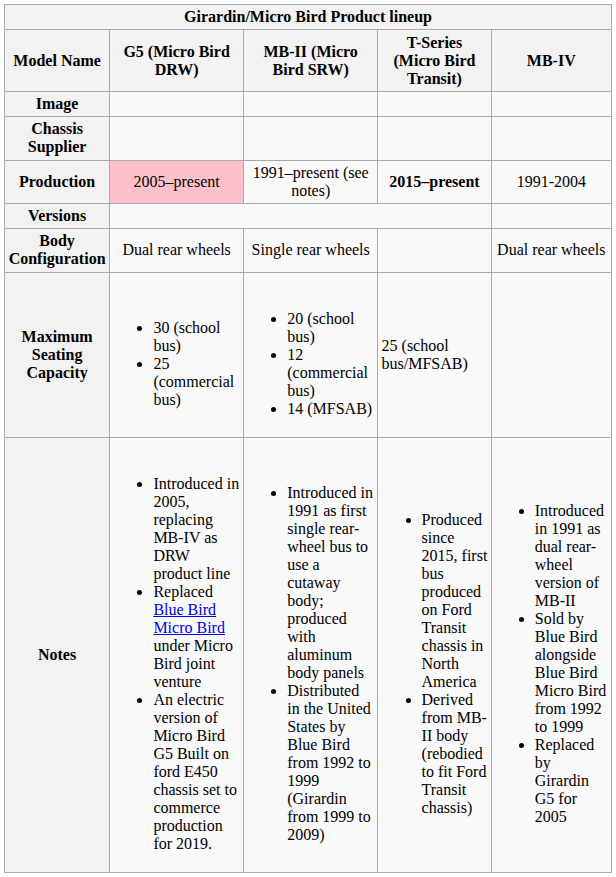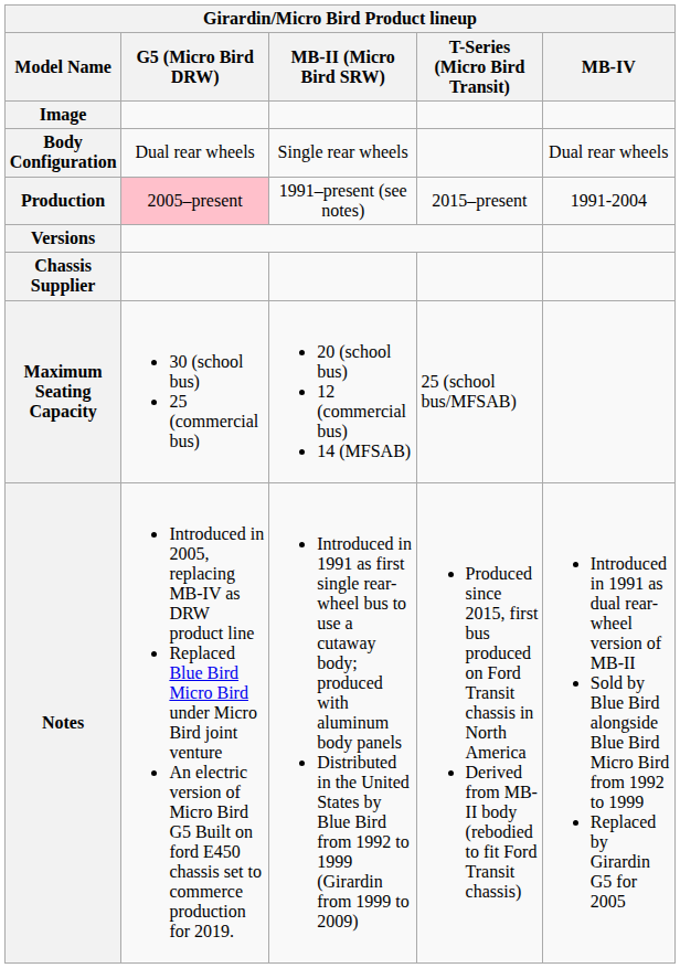 <table class="wikitable collapsible">
 <tr>
 <th colspan="5">Girardin/Micro Bird Product lineup</th>
 </tr>
 <tr>
 <th>Model Name</th>
 <th>G5 (Micro Bird DRW)</th>
 <th>MB-II (Micro Bird SRW)</th>
 <th>T-Series (Micro Bird Transit)</th>
 <th>MB-IV</th>
 </tr>
 <tr>
 <th>Image</th>
 <td></td>
 <td></td>
 <td></td>
 <td></td>
 </tr>
 <tr>
-<th>Chassis Supplier</th>
-<td><br></td>
-<td></td>
-<td><br></td>
-<td></td>
+<th>Body Configuration</th>
+<td style="text-align:center">Dual rear wheels</td>
+<td style="text-align:center">Single rear wheels</td>
+<td style="text-align:center"></td>
+<td style="text-align:center">Dual rear wheels</td>
 </tr>
 <tr>
 <th>Production</th>
 <td style="background: pink; text-align:center">2005–present</td>
 <td style="text-align:center">1991–present (see notes)</td>
-<td style="text-align:center"><strong>2015–present</strong></td>
+<td style="text-align:center">2015–present</td>
 <td style="text-align:center">1991-2004</td>
 </tr>
 <tr>
 <th>Versions</th>
 <td colspan="3" style="text-align:center"></td>
 <td style="text-align:center"></td>
 </tr>
 <tr>
-<th>Body Configuration</th>
-<td style="text-align:center">Dual rear wheels</td>
-<td style="text-align:center">Single rear wheels</td>
-<td style="text-align:center"></td>
-<td style="text-align:center">Dual rear wheels</td>
+<th>Chassis Supplier</th>
+<td><br></td>
+<td></td>
+<td><br></td>
+<td></td>
 </tr>
 <tr>
 <th>Maximum Seating Capacity</th>
 <td><br><ul><li>30 (school bus)</li><li>25 (commercial bus)</li></ul></td>
 <td><br><ul><li>20 (school bus)</li><li>12 (commercial bus)</li><li>14 (MFSAB)</li></ul></td>
 <td>25 (school bus/MFSAB)</td>
 <td></td>
 </tr>
 <tr>
 <th>Notes</th>
 <td><br><ul><li>Introduced in 2005, replacing MB-IV as DRW product line</li><li>Replaced <a href='#'>Blue Bird Micro Bird</a> under Micro Bird joint venture</li><li>An electric version of Micro Bird G5 Built on ford E450 chassis set to commerce production for 2019.</li></ul></td>
 <td><br><ul><li>Introduced in 1991 as first single rear-wheel bus to use a cutaway body; produced with aluminum body panels</li><li>Distributed in the United States by Blue Bird from 1992 to 1999 (Girardin from 1999 to 2009)</li></ul></td>
 <td><br><ul><li>Produced since 2015, first bus produced on Ford Transit chassis in North America</li><li>Derived from MB-II body (rebodied to fit Ford Transit chassis)</li></ul></td>
 <td><br><ul><li>Introduced in 1991 as dual rear-wheel version of MB-II</li><li>Sold by Blue Bird alongside Blue Bird Micro Bird from 1992 to 1999</li><li>Replaced by Girardin G5 for 2005</li></ul></td>
 </tr>
 </table>
